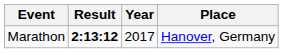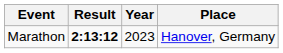 <table class=wikitable style="font-size:100%">
 <tr>
 <th>Event</th>
 <th>Result</th>
 <th>Year</th>
 <th>Place</th>
 </tr>
 <tr>
 <td>Marathon</td>
 <td><strong>2:13:12</strong></td>
-<td>2017</td>
+<td>2023</td>
 <td><a href='#'>Hanover</a>, Germany</td>
 </tr>
 </table>
